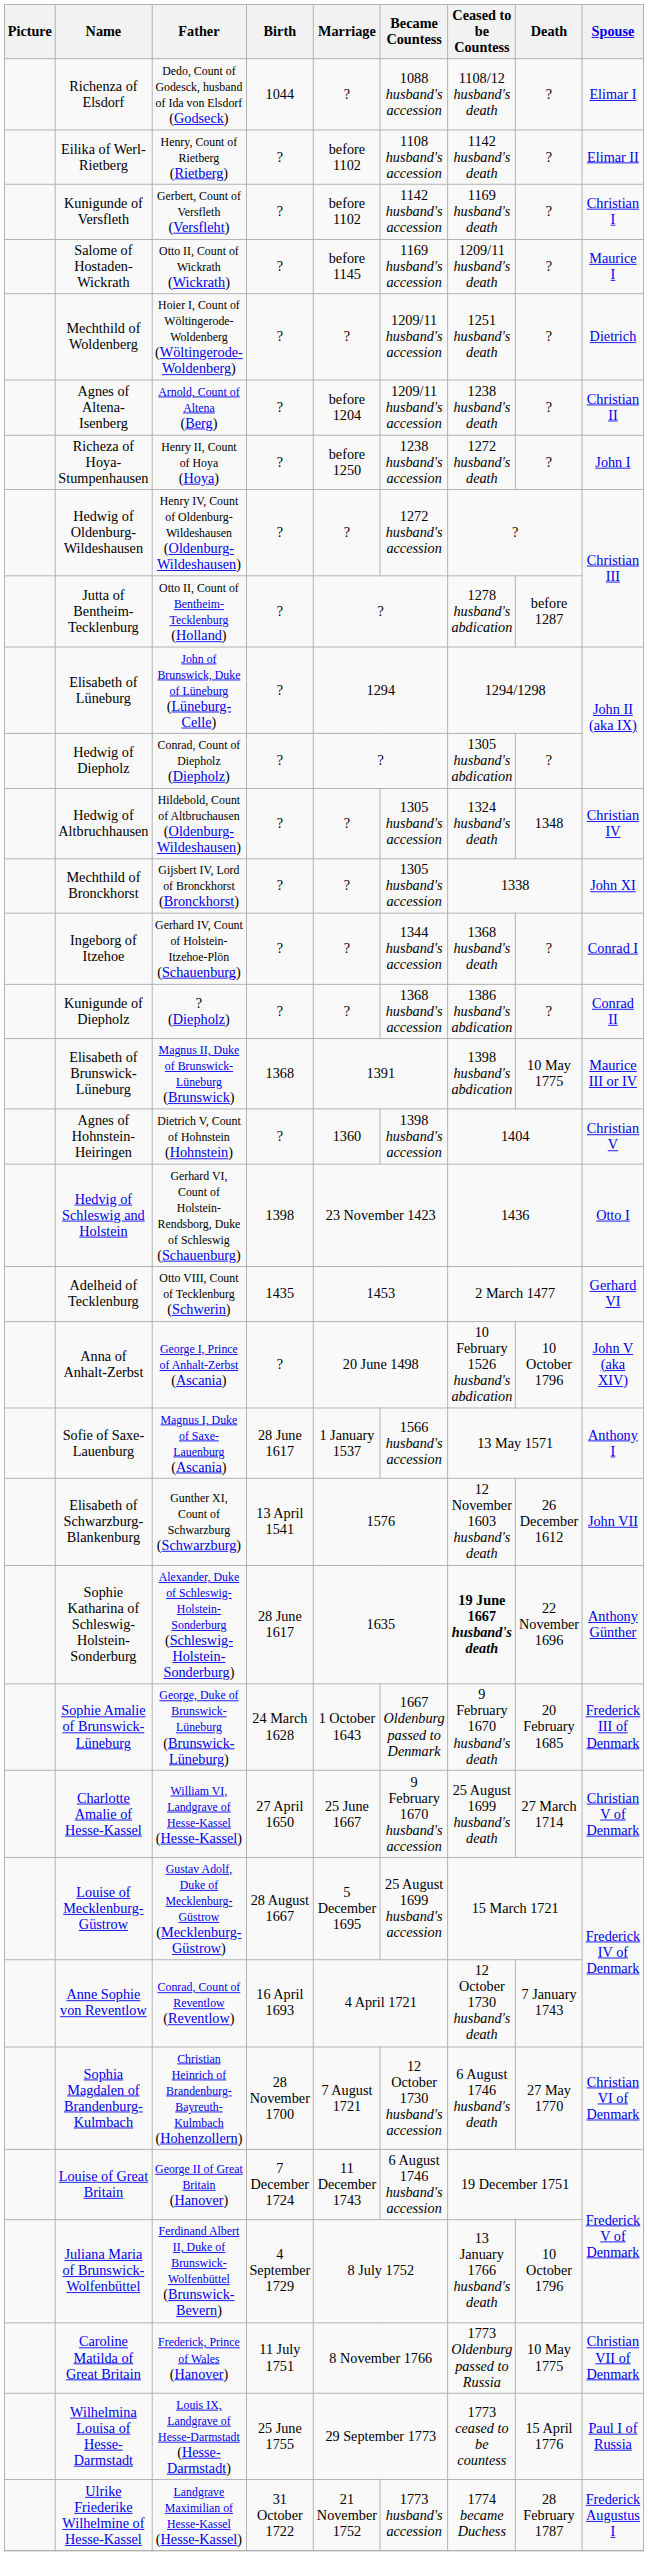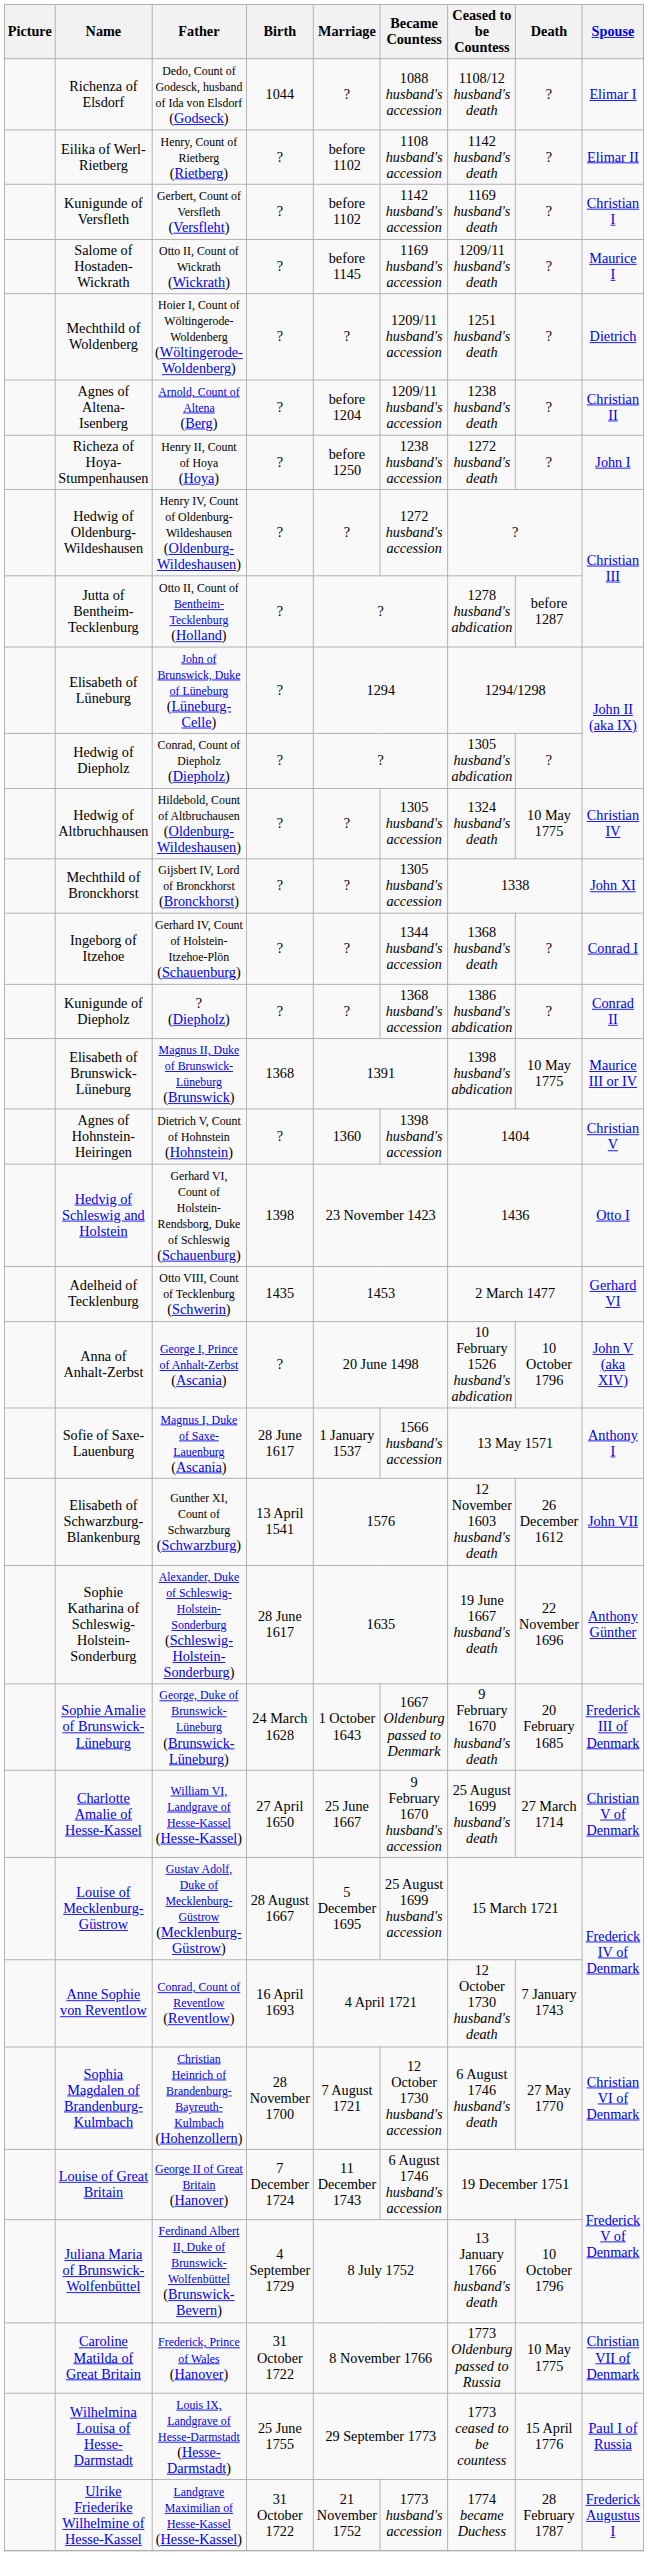 <table width=95% class="wikitable">
 <tr>
 <th width = "8%">Picture</th>
 <th width = "11%">Name</th>
 <th width = "9%">Father</th>
 <th width = "10%">Birth</th>
 <th width = "9%">Marriage</th>
 <th width = "9%">Became Countess</th>
 <th width = "9%">Ceased to be Countess</th>
 <th width = "9%">Death</th>
 <th width = "7%"><a href='#'>Spouse</a></th>
 </tr>
 <tr>
 <td align="center"></td>
 <td align="center">Richenza of Elsdorf</td>
 <td align="center"><small>Dedo, Count of Godesck, husband of Ida von Elsdorf</small><br>(<a href='#'>Godseck</a>)</td>
 <td align=center>1044</td>
 <td align=center>?</td>
 <td align=center>1088<br><em>husband's accession</em></td>
 <td align=center>1108/12<br><em>husband's death</em></td>
 <td align="center">?</td>
 <td align=center><a href='#'>Elimar I</a></td>
 </tr>
 <tr>
 <td align="center"></td>
 <td align="center">Eilika of Werl-Rietberg</td>
 <td align="center"><small>Henry, Count of Rietberg</small><br>(<a href='#'>Rietberg</a>)</td>
 <td align=center>?</td>
 <td align=center>before 1102</td>
 <td align=center>1108<br><em>husband's accession</em></td>
 <td align=center>1142<br><em>husband's death</em></td>
 <td align="center">?</td>
 <td align=center><a href='#'>Elimar II</a></td>
 </tr>
 <tr>
 <td align="center"></td>
 <td align="center">Kunigunde of Versfleth</td>
 <td align="center"><small>Gerbert, Count of Versfleth</small><br> (<a href='#'>Versfleht</a>)</td>
 <td align=center>?</td>
 <td align=center>before 1102</td>
 <td align=center>1142<br><em>husband's accession</em></td>
 <td align=center>1169<br><em>husband's death</em></td>
 <td align="center">?</td>
 <td align=center><a href='#'>Christian I</a></td>
 </tr>
 <tr>
 <td align="center"></td>
 <td align="center">Salome of Hostaden-Wickrath</td>
 <td align="center"><small>Otto II, Count of Wickrath</small><br>(<a href='#'>Wickrath</a>)</td>
 <td align=center>?</td>
 <td align=center>before 1145</td>
 <td align=center>1169<br><em>husband's accession</em></td>
 <td align=center>1209/11<br><em>husband's death</em></td>
 <td align="center">?</td>
 <td align=center><a href='#'>Maurice I</a></td>
 </tr>
 <tr>
 <td align="center"></td>
 <td align="center">Mechthild of Woldenberg</td>
 <td align="center"><small>Hoier I, Count of Wöltingerode-Woldenberg</small><br>(<a href='#'>Wöltingerode-Woldenberg</a>)</td>
 <td align=center>?</td>
 <td align=center>?</td>
 <td align=center>1209/11<br><em>husband's accession</em></td>
 <td align=center>1251<br><em>husband's death</em></td>
 <td align="center">?</td>
 <td align=center><a href='#'>Dietrich</a></td>
 </tr>
 <tr>
 <td align="center"></td>
 <td align="center">Agnes of Altena-Isenberg</td>
 <td align="center"><small><a href='#'>Arnold, Count of Altena</a></small><br>(<a href='#'>Berg</a>)</td>
 <td align=center>?</td>
 <td align=center>before 1204</td>
 <td align=center>1209/11<br><em>husband's accession</em></td>
 <td align=center>1238<br><em>husband's death</em></td>
 <td align="center">?</td>
 <td align=center><a href='#'>Christian II</a></td>
 </tr>
 <tr>
 <td align="center"></td>
 <td align="center">Richeza of Hoya-Stumpenhausen</td>
 <td align="center"><small>Henry II, Count of Hoya</small><br>(<a href='#'>Hoya</a>)</td>
 <td align=center>?</td>
 <td align=center>before 1250</td>
 <td align=center>1238<br><em>husband's accession</em></td>
 <td align=center>1272<br><em>husband's death</em></td>
 <td align="center">?</td>
 <td align=center><a href='#'>John I</a></td>
 </tr>
 <tr>
 <td align="center"></td>
 <td align="center">Hedwig of Oldenburg-Wildeshausen</td>
 <td align="center"><small>Henry IV, Count of Oldenburg-Wildeshausen</small><br>(<a href='#'>Oldenburg-Wildeshausen</a>)</td>
 <td align=center>?</td>
 <td align=center>?</td>
 <td align=center>1272<br><em>husband's accession</em></td>
 <td align="center" colspan="2">?</td>
 <td align="center" rowspan="2"><a href='#'>Christian III</a></td>
 </tr>
 <tr>
 <td align="center"></td>
 <td align="center">Jutta of Bentheim-Tecklenburg</td>
 <td align="center"><small>Otto II, Count of <a href='#'>Bentheim-Tecklenburg</a></small><br>(<a href='#'>Holland</a>)</td>
 <td align=center>?</td>
 <td align="center" colspan="2">?</td>
 <td align=center>1278<br><em>husband's abdication</em></td>
 <td align="center">before 1287</td>
 </tr>
 <tr>
 <td align="center"></td>
 <td align="center">Elisabeth of Lüneburg</td>
 <td align="center"><small><a href='#'>John of Brunswick, Duke of Lüneburg</a></small><br>(<a href='#'>Lüneburg-Celle</a>)</td>
 <td align=center>?</td>
 <td align="center" colspan="2">1294</td>
 <td align="center" colspan="2">1294/1298</td>
 <td align="center" rowspan="2"><a href='#'>John II (aka IX)</a></td>
 </tr>
 <tr>
 <td align="center"></td>
 <td align="center">Hedwig of Diepholz</td>
 <td align="center"><small>Conrad, Count of Diepholz</small><br>(<a href='#'>Diepholz</a>)</td>
 <td align=center>?</td>
 <td align="center" colspan="2">?</td>
 <td align=center>1305<br><em>husband's abdication</em></td>
 <td align="center">?</td>
 </tr>
 <tr>
 <td align="center"></td>
 <td align="center">Hedwig of Altbruchhausen</td>
 <td align="center"><small>Hildebold, Count of Altbruchausen</small><br>(<a href='#'>Oldenburg-Wildeshausen</a>)</td>
 <td align=center>?</td>
 <td align=center>?</td>
 <td align=center>1305<br><em>husband's accession</em></td>
 <td align=center>1324<br><em>husband's death</em></td>
-<td align="center">1348</td>
+<td align="center">10 May 1775</td>
 <td align=center><a href='#'>Christian IV</a></td>
 </tr>
 <tr>
 <td align="center"></td>
 <td align="center">Mechthild of Bronckhorst</td>
 <td align="center"><small>Gijsbert IV, Lord of Bronckhorst</small><br>(<a href='#'>Bronckhorst</a>)</td>
 <td align=center>?</td>
 <td align=center>?</td>
 <td align=center>1305<br><em>husband's accession</em></td>
 <td align="center" colspan="2">1338</td>
 <td align=center><a href='#'>John XI</a></td>
 </tr>
 <tr>
 <td align="center"></td>
 <td align="center">Ingeborg of Itzehoe</td>
 <td align="center"><small>Gerhard IV, Count of Holstein-Itzehoe-Plön</small><br>(<a href='#'>Schauenburg</a>)</td>
 <td align=center>?</td>
 <td align=center>?</td>
 <td align=center>1344<br><em>husband's accession</em></td>
 <td align=center>1368<br><em>husband's death</em></td>
 <td align=center>?</td>
 <td align=center><a href='#'>Conrad I</a></td>
 </tr>
 <tr>
 <td align="center"></td>
 <td align="center">Kunigunde of Diepholz</td>
 <td align="center">?<br>(<a href='#'>Diepholz</a>)</td>
 <td align=center>?</td>
 <td align=center>?</td>
 <td align=center>1368<br><em>husband's accession</em></td>
 <td align=center>1386<br><em>husband's abdication</em></td>
 <td align=center>?</td>
 <td align=center><a href='#'>Conrad II</a></td>
 </tr>
 <tr>
 <td align="center"></td>
 <td align="center">Elisabeth of Brunswick-Lüneburg</td>
 <td align="center"><small><a href='#'>Magnus II, Duke of Brunswick-Lüneburg</a></small><br>(<a href='#'>Brunswick</a>)</td>
 <td align=center>1368</td>
 <td align="center" colspan="2">1391</td>
 <td align=center>1398<br><em>husband's abdication</em></td>
 <td align="center">10 May 1775</td>
 <td align=center><a href='#'>Maurice III or IV</a></td>
 </tr>
 <tr>
 <td align="center"></td>
 <td align="center">Agnes of Hohnstein-Heiringen</td>
 <td align="center"><small>Dietrich V, Count of Hohnstein</small><br>(<a href='#'>Hohnstein</a>)</td>
 <td align=center>?</td>
 <td align=center>1360</td>
 <td align=center>1398<br><em>husband's accession</em></td>
 <td align="center" colspan="2">1404</td>
 <td align=center><a href='#'>Christian V</a></td>
 </tr>
 <tr>
 <td align="center"></td>
 <td align="center"><a href='#'>Hedvig of Schleswig and Holstein</a></td>
 <td align="center"><small>Gerhard VI, Count of Holstein-Rendsborg, Duke of Schleswig</small><br>(<a href='#'>Schauenburg</a>)</td>
 <td align=center>1398</td>
 <td align="center" colspan="2">23 November 1423</td>
 <td align="center" colspan="2">1436</td>
 <td align=center><a href='#'>Otto I</a></td>
 </tr>
 <tr>
 <td align="center"></td>
 <td align="center">Adelheid of Tecklenburg</td>
 <td align="center"><small>Otto VIII, Count of Tecklenburg</small><br>(<a href='#'>Schwerin</a>)</td>
 <td align=center>1435</td>
 <td align="center" colspan="2">1453</td>
 <td align="center" colspan="2">2 March 1477</td>
 <td align=center><a href='#'>Gerhard VI</a></td>
 </tr>
 <tr>
 <td align="center"></td>
 <td align="center">Anna of Anhalt-Zerbst</td>
 <td align="center"><small><a href='#'>George I, Prince of Anhalt-Zerbst</a></small><br>(<a href='#'>Ascania</a>)</td>
 <td align=center>?</td>
 <td align="center" colspan="2">20 June 1498</td>
 <td align=center>10 February 1526<br><em>husband's abdication</em></td>
 <td align="center">10 October 1796</td>
 <td align=center><a href='#'>John V (aka XIV)</a></td>
 </tr>
 <tr>
 <td align="center"></td>
 <td align="center">Sofie of Saxe-Lauenburg</td>
 <td align="center"><small><a href='#'>Magnus I, Duke of Saxe-Lauenburg</a></small><br>(<a href='#'>Ascania</a>)</td>
 <td align=center>28 June 1617</td>
 <td align=center>1 January 1537</td>
 <td align=center>1566<br><em>husband's accession</em></td>
 <td align="center" colspan="2">13 May 1571</td>
 <td align=center><a href='#'>Anthony I</a></td>
 </tr>
 <tr>
 <td align="center"></td>
 <td align="center">Elisabeth of Schwarzburg-Blankenburg</td>
 <td align="center"><small>Gunther XI, Count of Schwarzburg</small><br>(<a href='#'>Schwarzburg</a>)</td>
 <td align=center>13 April 1541</td>
 <td align="center" colspan="2">1576</td>
 <td align=center>12 November 1603<br><em>husband's death</em></td>
 <td align="center">26 December 1612</td>
 <td align=center><a href='#'>John VII</a></td>
 </tr>
 <tr>
 <td align="center"></td>
 <td align="center">Sophie Katharina of Schleswig-Holstein-Sonderburg</td>
 <td align="center"><small><a href='#'>Alexander, Duke of Schleswig-Holstein-Sonderburg</a></small><br>(<a href='#'>Schleswig-Holstein-Sonderburg</a>)</td>
 <td align=center>28 June 1617</td>
 <td align="center" colspan="2">1635</td>
-<td align=center><strong>19 June 1667<br><em>husband's death</em></strong></td>
+<td align=center>19 June 1667<br><em>husband's death</em></td>
 <td align="center">22 November 1696</td>
 <td align=center><a href='#'>Anthony Günther</a></td>
 </tr>
 <tr>
 <td align="center"></td>
 <td align="center"><a href='#'>Sophie Amalie of Brunswick-Lüneburg</a></td>
 <td align="center"><small><a href='#'>George, Duke of Brunswick-Lüneburg</a></small><br>(<a href='#'>Brunswick-Lüneburg</a>)</td>
 <td align="center">24 March 1628</td>
 <td align="center">1 October 1643</td>
 <td align="center">1667<br><em>Oldenburg passed to Denmark</em></td>
 <td align="center">9 February 1670 <br><em>husband's death</em></td>
 <td align="center">20 February 1685</td>
 <td align="center"><a href='#'>Frederick III of Denmark</a></td>
 </tr>
 <tr>
 <td align="center"></td>
 <td align="center"><a href='#'>Charlotte Amalie of Hesse-Kassel</a></td>
 <td align="center"><small><a href='#'>William VI, Landgrave of Hesse-Kassel</a></small><br>(<a href='#'>Hesse-Kassel</a>)</td>
 <td align="center">27 April 1650</td>
 <td align="center">25 June 1667</td>
 <td align="center">9 February 1670 <br><em>husband's accession</em></td>
 <td align="center">25 August 1699 <br><em>husband's death</em></td>
 <td align="center">27 March 1714</td>
 <td align="center"><a href='#'>Christian V of Denmark</a></td>
 </tr>
 <tr>
 <td align="center"></td>
 <td align="center"><a href='#'>Louise of Mecklenburg-Güstrow</a></td>
 <td align="center"><small><a href='#'>Gustav Adolf, Duke of Mecklenburg-Güstrow</a></small><br>(<a href='#'>Mecklenburg-Güstrow</a>)</td>
 <td align="center">28 August 1667</td>
 <td align="center">5 December 1695</td>
 <td align="center">25 August 1699<br><em>husband's accession</em></td>
 <td align="center" colspan="2">15 March 1721</td>
 <td align="center" rowspan="2"><a href='#'>Frederick IV of Denmark</a></td>
 </tr>
 <tr>
 <td align="center"></td>
 <td align="center"><a href='#'>Anne Sophie von Reventlow</a></td>
 <td align="center"><small><a href='#'>Conrad, Count of Reventlow</a></small><br>(<a href='#'>Reventlow</a>)</td>
 <td align="center">16 April 1693</td>
 <td align="center" colspan="2">4 April 1721</td>
 <td align="center">12 October 1730<br><em>husband's death</em></td>
 <td align="center">7 January 1743</td>
 </tr>
 <tr>
 <td align="center"></td>
 <td align="center"><a href='#'>Sophia Magdalen of Brandenburg-Kulmbach</a></td>
 <td align="center"><small><a href='#'>Christian Heinrich of Brandenburg-Bayreuth-Kulmbach</a></small><br>(<a href='#'>Hohenzollern</a>)</td>
 <td align="center">28 November 1700</td>
 <td align="center">7 August 1721</td>
 <td align="center">12 October 1730 <br><em>husband's accession</em></td>
 <td align="center">6 August 1746<br><em>husband's death</em></td>
 <td align="center">27 May 1770</td>
 <td align="center"><a href='#'>Christian VI of Denmark</a></td>
 </tr>
 <tr>
 <td align="center"></td>
 <td align="center"><a href='#'>Louise of Great Britain</a></td>
 <td align="center"><small><a href='#'>George II of Great Britain</a></small><br>(<a href='#'>Hanover</a>)</td>
 <td align="center">7 December 1724</td>
 <td align="center">11 December 1743</td>
 <td align="center">6 August 1746<br><em>husband's accession</em></td>
 <td align="center" colspan="2">19 December 1751</td>
 <td align="center" rowspan="2"><a href='#'>Frederick V of Denmark</a></td>
 </tr>
 <tr>
 <td align="center"></td>
 <td align="center"><a href='#'>Juliana Maria of Brunswick-Wolfenbüttel</a></td>
 <td align="center"><small><a href='#'>Ferdinand Albert II, Duke of Brunswick-Wolfenbüttel</a></small><br>(<a href='#'>Brunswick-Bevern</a>)</td>
 <td align="center">4 September 1729</td>
 <td align="center" colspan="2">8 July 1752</td>
 <td align="center">13 January 1766<br><em>husband's death</em></td>
 <td align="center">10 October 1796</td>
 </tr>
 <tr>
 <td align="center"></td>
 <td align="center"><a href='#'>Caroline Matilda of Great Britain</a></td>
 <td align="center"><small><a href='#'>Frederick, Prince of Wales</a></small><br>(<a href='#'>Hanover</a>)</td>
-<td align="center">11 July 1751</td>
+<td align=center>31 October 1722</td>
 <td align="center" colspan="2">8 November 1766</td>
 <td align=center>1773<br><em>Oldenburg passed to Russia</em></td>
 <td align="center">10 May 1775</td>
 <td align="center"><a href='#'>Christian VII of Denmark</a></td>
 </tr>
 <tr>
 <td align="center"></td>
 <td align="center"><a href='#'>Wilhelmina Louisa of Hesse-Darmstadt</a></td>
 <td align="center"><small><a href='#'>Louis IX, Landgrave of Hesse-Darmstadt</a></small> <br>(<a href='#'>Hesse-Darmstadt</a>)</td>
 <td align="center">25 June 1755</td>
 <td align="center" colspan="2">29 September 1773</td>
 <td align=center>1773<br><em>ceased to be countess</em></td>
 <td align="center">15 April 1776</td>
 <td align="center"><a href='#'>Paul I of Russia</a></td>
 </tr>
 <tr>
 <td align="center"></td>
 <td align="center"><a href='#'>Ulrike Friederike Wilhelmine of Hesse-Kassel</a></td>
 <td align="center"><small><a href='#'>Landgrave Maximilian of Hesse-Kassel</a></small> <br> (<a href='#'>Hesse-Kassel</a>)</td>
 <td align=center>31 October 1722</td>
 <td align=center>21 November 1752</td>
 <td align=center>1773<br><em>husband's accession</em></td>
 <td align=center>1774<br><em>became Duchess</em></td>
 <td align="center">28 February 1787</td>
 <td align=center><a href='#'>Frederick Augustus I</a></td>
 </tr>
 <tr>
 </tr>
 </table>
